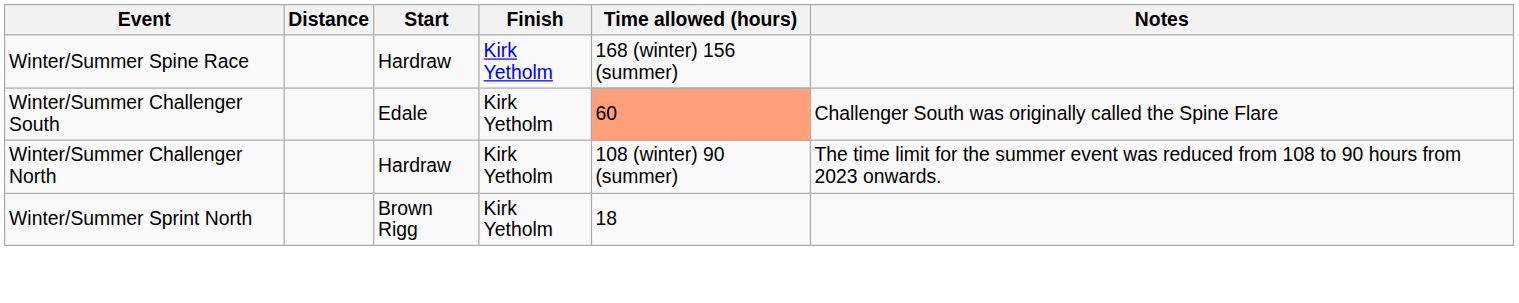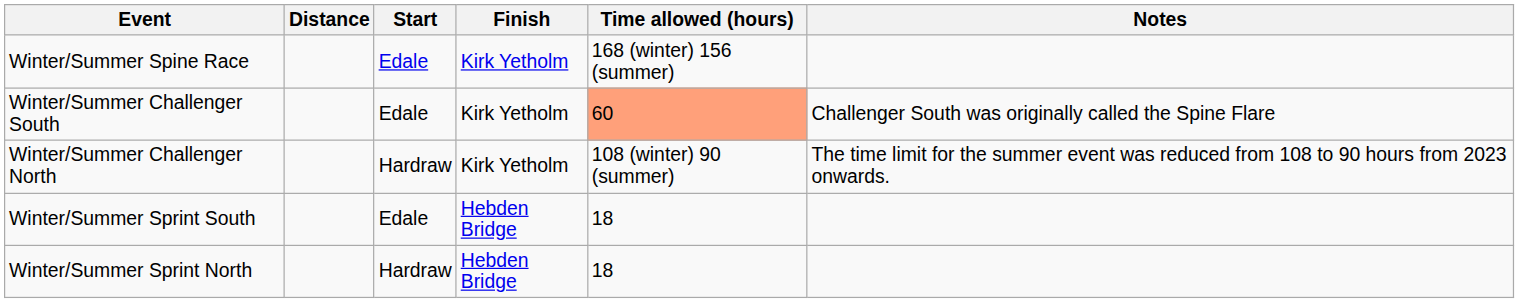 <table class="wikitable">
 <tr>
 <th>Event</th>
 <th>Distance</th>
 <th>Start</th>
 <th>Finish</th>
 <th>Time allowed (hours)</th>
 <th>Notes</th>
 </tr>
 <tr>
 <td>Winter/Summer Spine Race</td>
 <td></td>
-<td>Hardraw</td>
+<td><a href='#'>Edale</a></td>
 <td><a href='#'>Kirk Yetholm</a></td>
 <td>168 (winter) 156 (summer)</td>
 <td></td>
 </tr>
 <tr>
 <td>Winter/Summer Challenger South</td>
 <td></td>
 <td>Edale</td>
 <td>Kirk Yetholm</td>
 <td style="background: lightsalmon;">60</td>
 <td>Challenger South was originally called the Spine Flare</td>
 </tr>
 <tr>
 <td>Winter/Summer Challenger North</td>
 <td></td>
 <td>Hardraw</td>
 <td>Kirk Yetholm</td>
 <td>108 (winter) 90 (summer)</td>
 <td>The time limit for the summer event was reduced from 108 to 90 hours from 2023 onwards.</td>
 </tr>
 <tr>
+<td>Winter/Summer Sprint South</td>
+<td></td>
+<td>Edale</td>
+<td><a href='#'>Hebden Bridge</a></td>
+<td>18</td>
+<td></td>
+</tr>
+<tr>
 <td>Winter/Summer Sprint North</td>
 <td></td>
-<td>Brown Rigg</td>
-<td>Kirk Yetholm</td>
+<td>Hardraw</td>
+<td><a href='#'>Hebden Bridge</a></td>
 <td>18</td>
 <td></td>
 </tr>
 </table>
